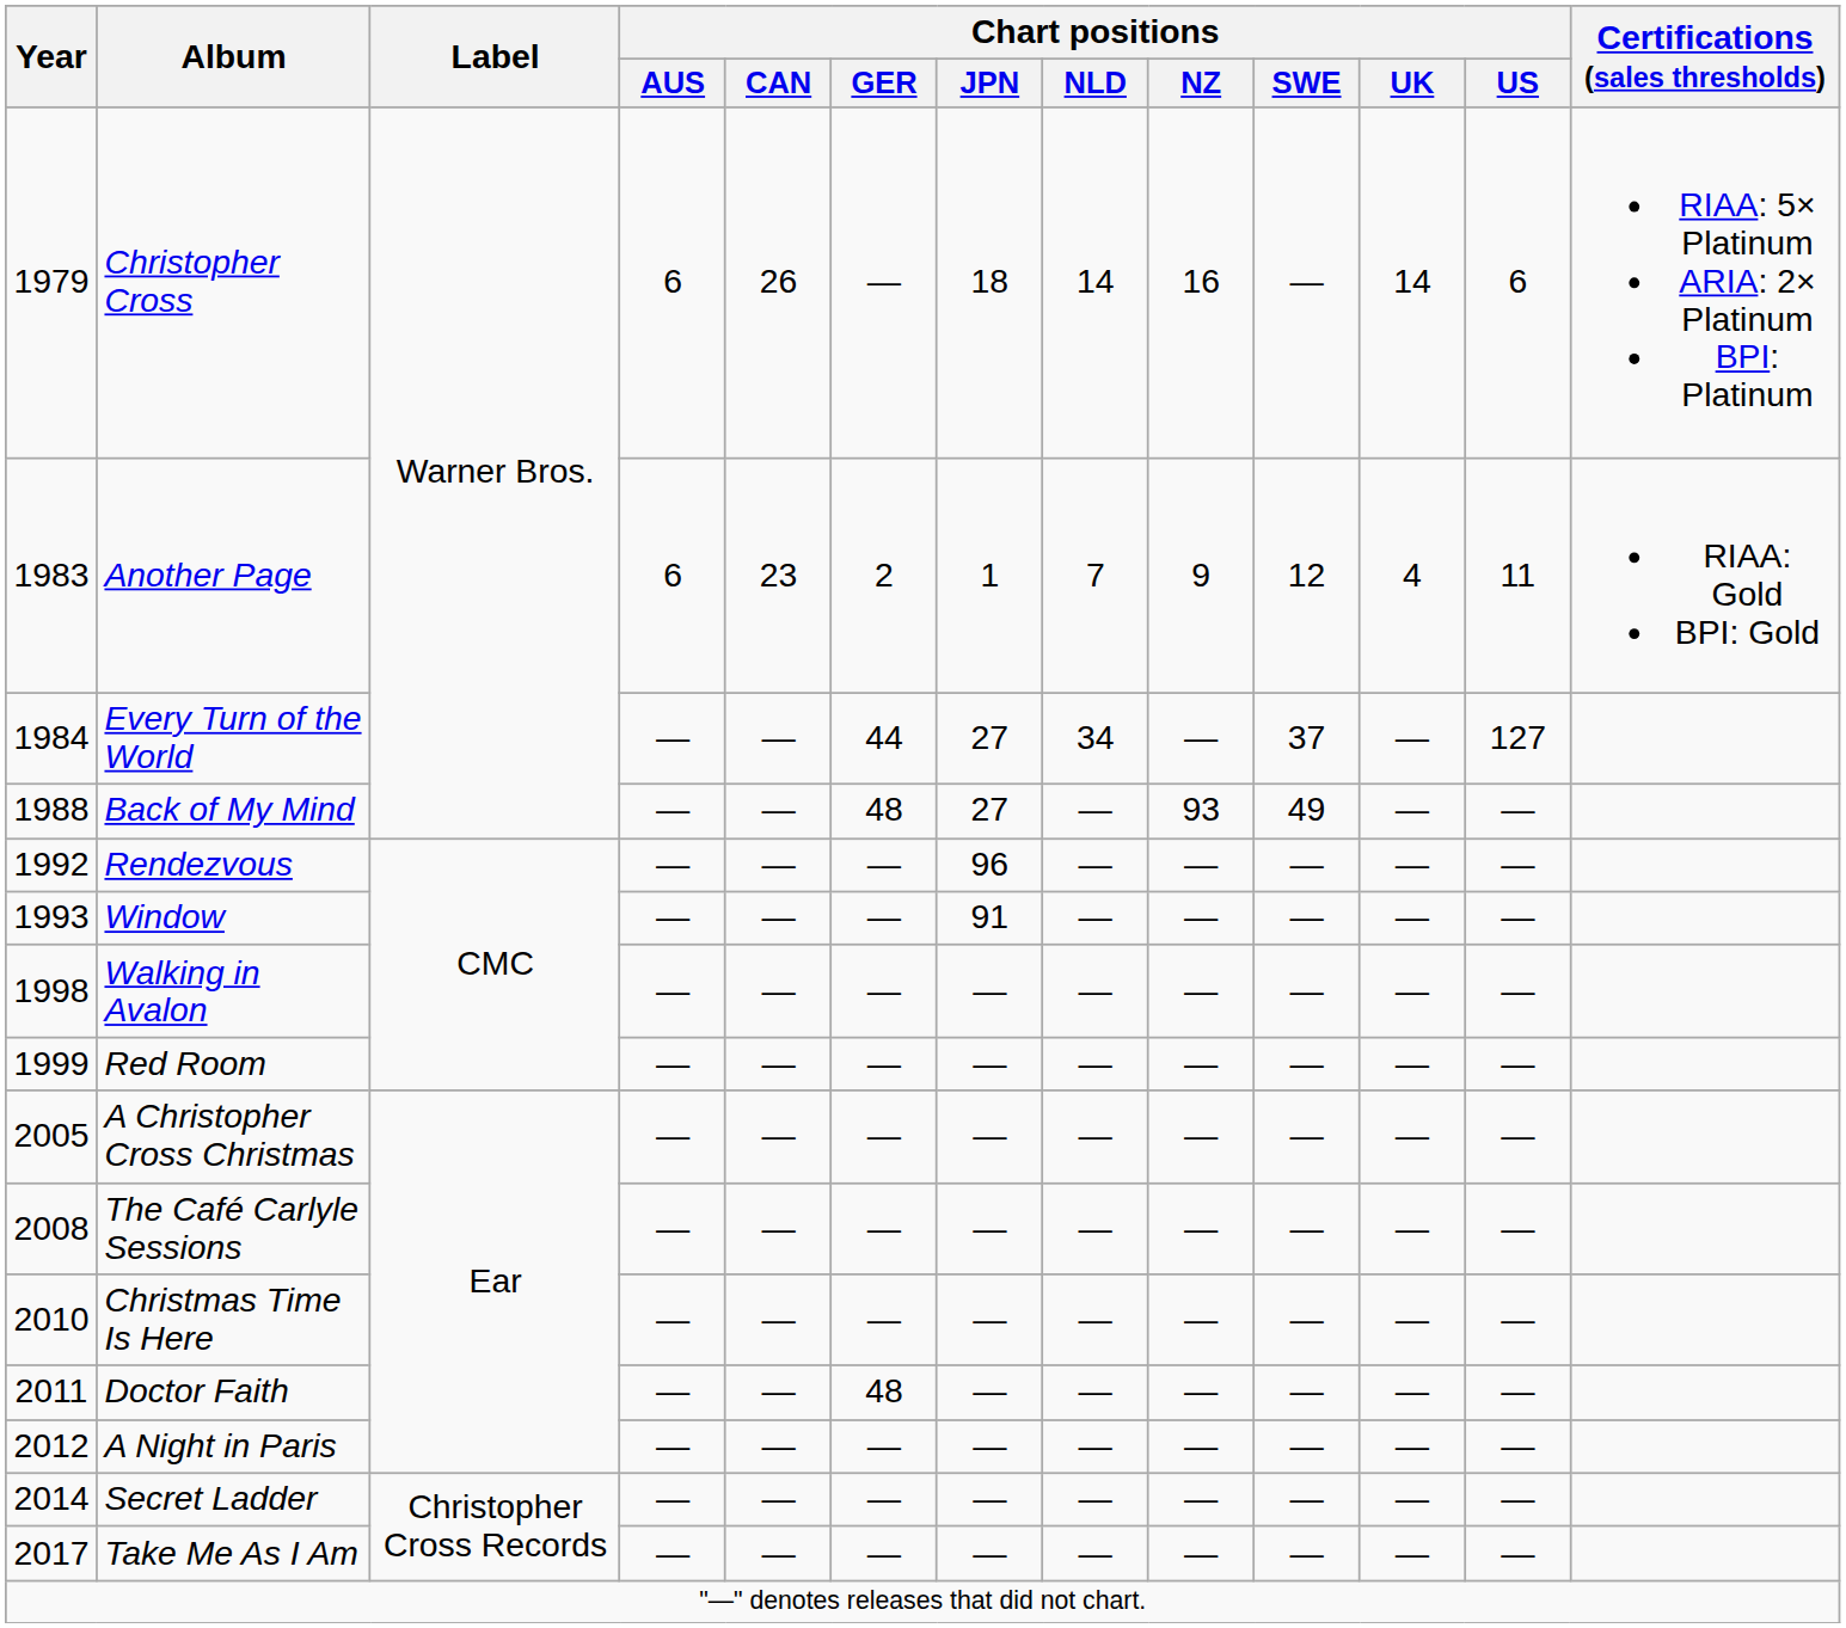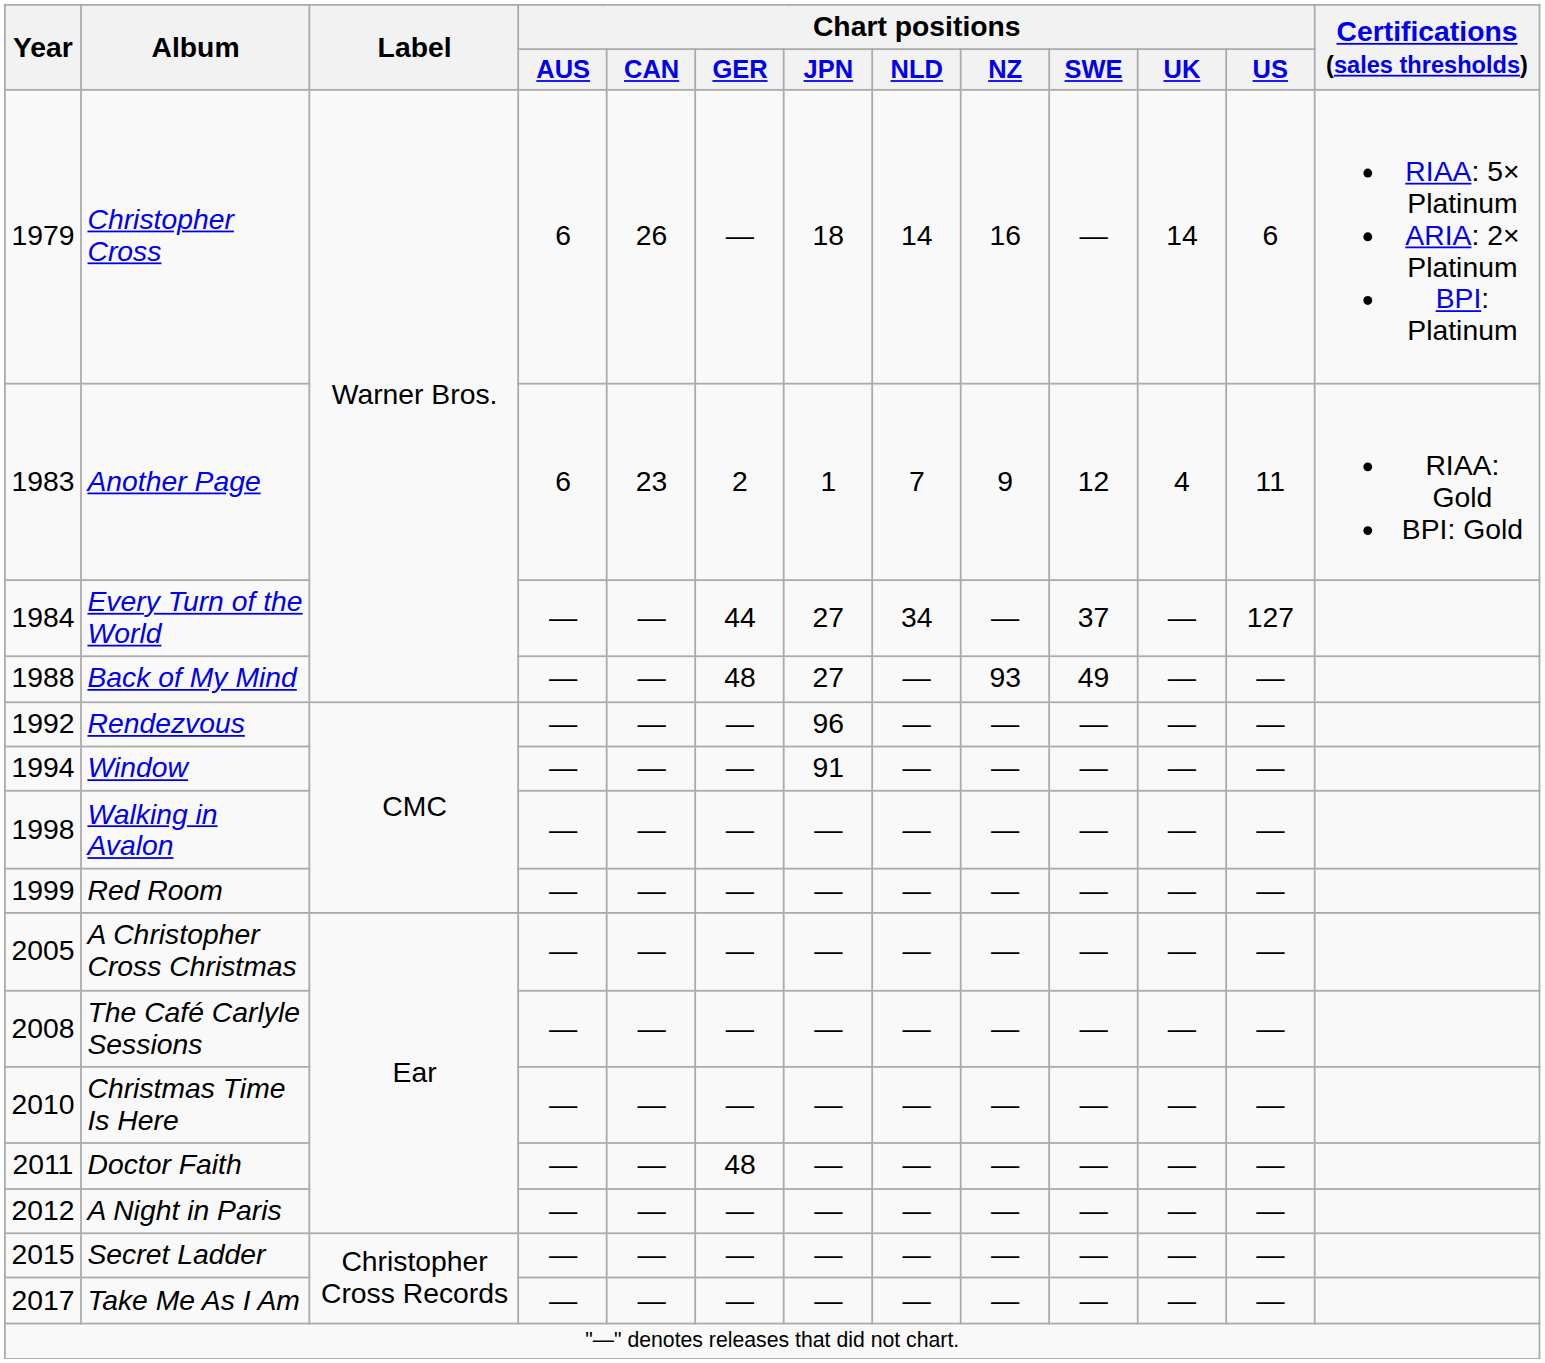 <table class=wikitable style=text-align:center;>
 <tr>
 <th rowspan="2">Year</th>
 <th rowspan="2">Album</th>
 <th rowspan="2">Label</th>
 <th colspan="9">Chart positions</th>
 <th rowspan="2"><a href='#'>Certifications</a><br><small>(<a href='#'>sales thresholds</a>)</small></th>
 </tr>
 <tr>
 <th style="width:3em;font-size:90%"><a href='#'>AUS</a><br></th>
 <th style="width:3em;font-size:90%"><a href='#'>CAN</a><br></th>
 <th style="width:3em;font-size:90%"><a href='#'>GER</a><br></th>
 <th style="width:3em;font-size:90%"><a href='#'>JPN</a><br></th>
 <th style="width:3em;font-size:90%"><a href='#'>NLD</a><br></th>
 <th style="width:3em;font-size:90%"><a href='#'>NZ</a><br></th>
 <th style="width:3em;font-size:90%"><a href='#'>SWE</a><br></th>
 <th style="width:3em;font-size:90%"><a href='#'>UK</a><br></th>
 <th style="width:3em;font-size:90%"><a href='#'>US</a><br></th>
 </tr>
 <tr>
 <td>1979</td>
 <td align=left><em><a href='#'>Christopher Cross</a></em></td>
 <td rowspan="4">Warner Bros.</td>
 <td>6</td>
 <td>26</td>
 <td>—</td>
 <td>18</td>
 <td>14</td>
 <td>16</td>
 <td>—</td>
 <td>14</td>
 <td>6</td>
 <td><br><ul><li><a href='#'>RIAA</a>: 5× Platinum</li><li><a href='#'>ARIA</a>: 2× Platinum</li><li><a href='#'>BPI</a>: Platinum</li></ul></td>
 </tr>
 <tr>
 <td>1983</td>
 <td align=left><em><a href='#'>Another Page</a></em></td>
 <td>6</td>
 <td>23</td>
 <td>2</td>
 <td>1</td>
 <td>7</td>
 <td>9</td>
 <td>12</td>
 <td>4</td>
 <td>11</td>
 <td><br><ul><li>RIAA: Gold</li><li>BPI: Gold</li></ul></td>
 </tr>
 <tr>
 <td>1984</td>
 <td align=left><em><a href='#'>Every Turn of the World</a></em></td>
 <td>—</td>
 <td>—</td>
 <td>44</td>
 <td>27</td>
 <td>34</td>
 <td>—</td>
 <td>37</td>
 <td>—</td>
 <td>127</td>
 <td></td>
 </tr>
 <tr>
 <td>1988</td>
 <td align=left><em><a href='#'>Back of My Mind</a></em></td>
 <td>—</td>
 <td>—</td>
 <td>48</td>
 <td>27</td>
 <td>—</td>
 <td>93</td>
 <td>49</td>
 <td>—</td>
 <td>—</td>
 <td></td>
 </tr>
 <tr>
 <td>1992</td>
 <td align=left><em><a href='#'>Rendezvous</a></em></td>
 <td rowspan="4">CMC</td>
 <td>—</td>
 <td>—</td>
 <td>—</td>
 <td>96</td>
 <td>—</td>
 <td>—</td>
 <td>—</td>
 <td>—</td>
 <td>—</td>
 <td></td>
 </tr>
 <tr>
-<td>1993</td>
+<td>1994</td>
 <td align=left><em><a href='#'>Window</a></em></td>
 <td>—</td>
 <td>—</td>
 <td>—</td>
 <td>91</td>
 <td>—</td>
 <td>—</td>
 <td>—</td>
 <td>—</td>
 <td>—</td>
 <td></td>
 </tr>
 <tr>
 <td>1998</td>
 <td align=left><em><a href='#'>Walking in Avalon</a></em></td>
 <td>—</td>
 <td>—</td>
 <td>—</td>
 <td>—</td>
 <td>—</td>
 <td>—</td>
 <td>—</td>
 <td>—</td>
 <td>—</td>
 <td></td>
 </tr>
 <tr>
 <td>1999</td>
 <td align=left><em>Red Room</em></td>
 <td>—</td>
 <td>—</td>
 <td>—</td>
 <td>—</td>
 <td>—</td>
 <td>—</td>
 <td>—</td>
 <td>—</td>
 <td>—</td>
 <td></td>
 </tr>
 <tr>
 <td>2005</td>
 <td align=left><em>A Christopher Cross Christmas</em></td>
 <td rowspan="5">Ear</td>
 <td>—</td>
 <td>—</td>
 <td>—</td>
 <td>—</td>
 <td>—</td>
 <td>—</td>
 <td>—</td>
 <td>—</td>
 <td>—</td>
 <td></td>
 </tr>
 <tr>
 <td>2008</td>
 <td align=left><em>The Café Carlyle Sessions</em></td>
 <td>—</td>
 <td>—</td>
 <td>—</td>
 <td>—</td>
 <td>—</td>
 <td>—</td>
 <td>—</td>
 <td>—</td>
 <td>—</td>
 <td></td>
 </tr>
 <tr>
 <td>2010</td>
 <td align=left><em>Christmas Time Is Here</em></td>
 <td>—</td>
 <td>—</td>
 <td>—</td>
 <td>—</td>
 <td>—</td>
 <td>—</td>
 <td>—</td>
 <td>—</td>
 <td>—</td>
 <td></td>
 </tr>
 <tr>
 <td>2011</td>
 <td align=left><em>Doctor Faith</em></td>
 <td>—</td>
 <td>—</td>
 <td>48</td>
 <td>—</td>
 <td>—</td>
 <td>—</td>
 <td>—</td>
 <td>—</td>
 <td>—</td>
 <td></td>
 </tr>
 <tr>
 <td>2012</td>
 <td align=left><em>A Night in Paris</em></td>
 <td>—</td>
 <td>—</td>
 <td>—</td>
 <td>—</td>
 <td>—</td>
 <td>—</td>
 <td>—</td>
 <td>—</td>
 <td>—</td>
 <td></td>
 </tr>
 <tr>
-<td>2014</td>
+<td>2015</td>
 <td align=left><em>Secret Ladder</em></td>
 <td rowspan="2">Christopher Cross Records</td>
 <td>—</td>
 <td>—</td>
 <td>—</td>
 <td>—</td>
 <td>—</td>
 <td>—</td>
 <td>—</td>
 <td>—</td>
 <td>—</td>
 <td></td>
 </tr>
 <tr>
 <td>2017</td>
 <td align=left><em>Take Me As I Am</em></td>
 <td>—</td>
 <td>—</td>
 <td>—</td>
 <td>—</td>
 <td>—</td>
 <td>—</td>
 <td>—</td>
 <td>—</td>
 <td>—</td>
 <td></td>
 </tr>
 <tr>
 <td colspan="13" style="text-align:center; font-size:9pt;">"—" denotes releases that did not chart.</td>
 </tr>
 </table>
